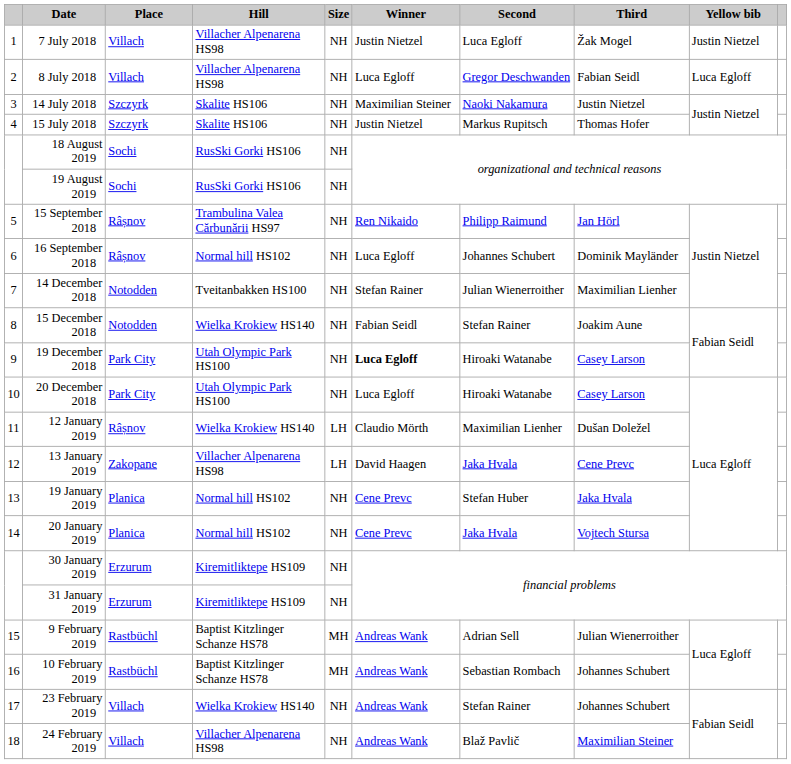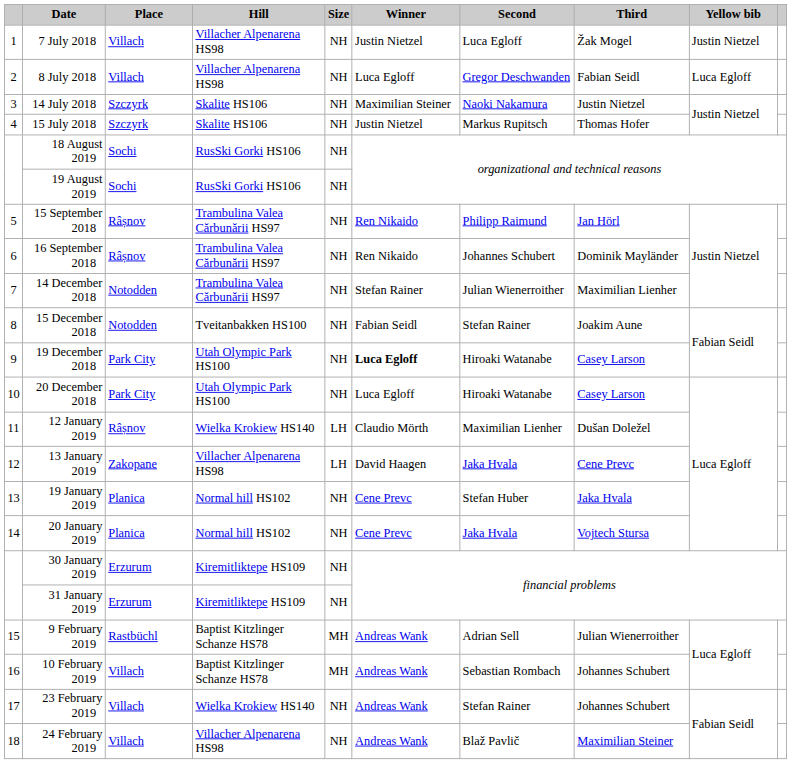 <table class="wikitable plainrowheaders" style="background:#fff; font-size:86%; line-height:16px; border:grey solid 1px; border-collapse:collapse;">
 <tr style="background:#ccc; text-align:center;">
 <th scope="col" style="background:#ccc; width=45 px;"></th>
 <th scope="col" style="background:#ccc; width:130px;">Date</th>
 <th scope="col" style="background:#ccc; width:150px;">Place</th>
 <th scope="col" style="background:#ccc; width:240px;">Hill</th>
 <th scope="col" style="background:#ccc; width:20px;">Size</th>
 <th scope="col" style="background:#ccc; width:195px;">Winner</th>
 <th scope="col" style="background:#ccc; width:195px;">Second</th>
 <th scope="col" style="background:#ccc; width:195px;">Third</th>
 <th scope="col" style="background:#ccc; width:180px;">Yellow bib</th>
 <th scope="col" style="background:#ccc; width:10px;"></th>
 </tr>
 <tr>
 <td align=center>1</td>
 <td align=right>7 July 2018  </td>
 <td> <a href='#'>Villach</a></td>
 <td><a href='#'>Villacher Alpenarena</a> HS98</td>
 <td align=center>NH</td>
 <td> Justin Nietzel</td>
 <td> Luca Egloff</td>
 <td> Žak Mogel</td>
 <td> Justin Nietzel</td>
 <td></td>
 </tr>
 <tr>
 <td align=center>2</td>
 <td align=right>8 July 2018  </td>
 <td> <a href='#'>Villach</a></td>
 <td><a href='#'>Villacher Alpenarena</a> HS98</td>
 <td align=center>NH</td>
 <td> Luca Egloff</td>
 <td> <a href='#'>Gregor Deschwanden</a></td>
 <td> Fabian Seidl</td>
 <td> Luca Egloff</td>
 <td></td>
 </tr>
 <tr>
 <td align=center>3</td>
 <td align=right>14 July 2018  </td>
 <td> <a href='#'>Szczyrk</a></td>
 <td><a href='#'>Skalite</a> HS106</td>
 <td align=center>NH</td>
 <td> Maximilian Steiner</td>
 <td> <a href='#'>Naoki Nakamura</a></td>
 <td> Justin Nietzel</td>
 <td rowspan=2> Justin Nietzel</td>
 <td></td>
 </tr>
 <tr>
 <td align=center>4</td>
 <td align=right>15 July 2018  </td>
 <td> <a href='#'>Szczyrk</a></td>
 <td><a href='#'>Skalite</a> HS106</td>
 <td align=center>NH</td>
 <td> Justin Nietzel</td>
 <td> Markus Rupitsch</td>
 <td> Thomas Hofer</td>
 <td></td>
 </tr>
 <tr>
 <td align=center rowspan=2></td>
 <td align=right>18 August 2019  </td>
 <td> <a href='#'>Sochi</a></td>
 <td><a href='#'>RusSki Gorki</a> HS106</td>
 <td align=center>NH</td>
 <td align=center rowspan=2 colspan=5><em>organizational and technical reasons</em></td>
 </tr>
 <tr>
 <td align=right>19 August 2019  </td>
 <td> <a href='#'>Sochi</a></td>
 <td><a href='#'>RusSki Gorki</a> HS106</td>
 <td align=center>NH</td>
 </tr>
 <tr>
 <td align=center>5</td>
 <td align=right>15 September 2018  </td>
 <td> <a href='#'>Râșnov</a></td>
 <td><a href='#'>Trambulina Valea Cărbunării</a> HS97</td>
 <td align=center>NH</td>
 <td> <a href='#'>Ren Nikaido</a></td>
 <td> <a href='#'>Philipp Raimund</a></td>
 <td> <a href='#'>Jan Hörl</a></td>
 <td rowspan=3> Justin Nietzel</td>
 <td></td>
 </tr>
 <tr>
 <td align=center>6</td>
 <td align=right>16 September 2018  </td>
 <td> <a href='#'>Râșnov</a></td>
-<td><a href='#'>Normal hill</a> HS102</td>
+<td><a href='#'>Trambulina Valea Cărbunării</a> HS97</td>
 <td align=center>NH</td>
-<td> Luca Egloff</td>
+<td> Ren Nikaido</td>
 <td> Johannes Schubert</td>
 <td> Dominik Mayländer</td>
 <td></td>
 </tr>
 <tr>
 <td align=center>7</td>
 <td align=right>14 December 2018  </td>
 <td> <a href='#'>Notodden</a></td>
-<td>Tveitanbakken HS100</td>
+<td><a href='#'>Trambulina Valea Cărbunării</a> HS97</td>
 <td align=center>NH</td>
 <td> Stefan Rainer</td>
 <td> Julian Wienerroither</td>
 <td> Maximilian Lienher</td>
 <td></td>
 </tr>
 <tr>
 <td align=center>8</td>
 <td align=right>15 December 2018  </td>
 <td> <a href='#'>Notodden</a></td>
-<td><a href='#'>Wielka Krokiew</a> HS140</td>
+<td>Tveitanbakken HS100</td>
 <td align=center>NH</td>
 <td> Fabian Seidl</td>
 <td> Stefan Rainer</td>
 <td> Joakim Aune</td>
 <td rowspan=2> Fabian Seidl</td>
 <td></td>
 </tr>
 <tr>
 <td align=center>9</td>
 <td align=right>19 December 2018  </td>
 <td> <a href='#'>Park City</a></td>
 <td><a href='#'>Utah Olympic Park</a> HS100</td>
 <td align=center>NH</td>
 <td><strong> Luca Egloff</strong></td>
 <td> Hiroaki Watanabe</td>
 <td> <a href='#'>Casey Larson</a></td>
 <td></td>
 </tr>
 <tr>
 <td align=center>10</td>
 <td align=right>20 December 2018  </td>
 <td> <a href='#'>Park City</a></td>
 <td><a href='#'>Utah Olympic Park</a> HS100</td>
 <td align=center>NH</td>
 <td> Luca Egloff</td>
 <td> Hiroaki Watanabe</td>
 <td> <a href='#'>Casey Larson</a></td>
 <td rowspan=5> Luca Egloff</td>
 <td></td>
 </tr>
 <tr>
 <td align=center>11</td>
 <td align=right>12 January 2019  </td>
 <td> <a href='#'>Râșnov</a></td>
 <td><a href='#'>Wielka Krokiew</a> HS140</td>
 <td align=center>LH</td>
 <td> Claudio Mörth</td>
 <td> Maximilian Lienher</td>
 <td> Dušan Doležel</td>
 <td></td>
 </tr>
 <tr>
 <td align=center>12</td>
 <td align=right>13 January 2019  </td>
 <td> <a href='#'>Zakopane</a></td>
 <td><a href='#'>Villacher Alpenarena</a> HS98</td>
 <td align=center>LH</td>
 <td> David Haagen</td>
 <td> <a href='#'>Jaka Hvala</a></td>
 <td> <a href='#'>Cene Prevc</a></td>
 <td></td>
 </tr>
 <tr>
 <td align=center>13</td>
 <td align=right>19 January 2019  </td>
 <td> <a href='#'>Planica</a></td>
 <td><a href='#'>Normal hill</a> HS102</td>
 <td align=center>NH</td>
 <td> <a href='#'>Cene Prevc</a></td>
 <td> Stefan Huber</td>
 <td> <a href='#'>Jaka Hvala</a></td>
 <td></td>
 </tr>
 <tr>
 <td align=center>14</td>
 <td align=right>20 January 2019  </td>
 <td> <a href='#'>Planica</a></td>
 <td><a href='#'>Normal hill</a> HS102</td>
 <td align=center>NH</td>
 <td> <a href='#'>Cene Prevc</a></td>
 <td> <a href='#'>Jaka Hvala</a></td>
 <td> <a href='#'>Vojtech Stursa</a></td>
 <td></td>
 </tr>
 <tr>
 <td rowspan=2></td>
 <td align=right>30 January 2019  </td>
 <td> <a href='#'>Erzurum</a></td>
 <td><a href='#'>Kiremitliktepe</a> HS109</td>
 <td align=center>NH</td>
 <td align=center colspan=5 rowspan=2><em>financial problems</em></td>
 </tr>
 <tr>
 <td align=right>31 January 2019  </td>
 <td> <a href='#'>Erzurum</a></td>
 <td><a href='#'>Kiremitliktepe</a> HS109</td>
 <td align=center>NH</td>
 </tr>
 <tr>
 <td align=center>15</td>
 <td align=right>9 February 2019  </td>
 <td> <a href='#'>Rastbüchl</a></td>
 <td>Baptist Kitzlinger Schanze HS78</td>
 <td align=center>MH</td>
 <td> <a href='#'>Andreas Wank</a></td>
 <td> Adrian Sell</td>
 <td> Julian Wienerroither</td>
 <td rowspan=2> Luca Egloff</td>
 <td></td>
 </tr>
 <tr>
 <td align=center>16</td>
 <td align=right>10 February 2019  </td>
-<td> <a href='#'>Rastbüchl</a></td>
+<td> <a href='#'>Villach</a></td>
 <td>Baptist Kitzlinger Schanze HS78</td>
 <td align=center>MH</td>
 <td> <a href='#'>Andreas Wank</a></td>
 <td> Sebastian Rombach</td>
 <td> Johannes Schubert</td>
 <td></td>
 </tr>
 <tr>
 <td align=center>17</td>
 <td align=right>23 February 2019  </td>
 <td> <a href='#'>Villach</a></td>
 <td><a href='#'>Wielka Krokiew</a> HS140</td>
 <td align=center>NH</td>
 <td> <a href='#'>Andreas Wank</a></td>
 <td> Stefan Rainer</td>
 <td> Johannes Schubert</td>
 <td rowspan=2> Fabian Seidl</td>
 <td></td>
 </tr>
 <tr>
 <td align=center>18</td>
 <td align=right>24 February 2019  </td>
 <td> <a href='#'>Villach</a></td>
 <td><a href='#'>Villacher Alpenarena</a> HS98</td>
 <td align=center>NH</td>
 <td> <a href='#'>Andreas Wank</a></td>
 <td> Blaž Pavlič</td>
 <td> <a href='#'>Maximilian Steiner</a></td>
 <td></td>
 </tr>
 </table>
